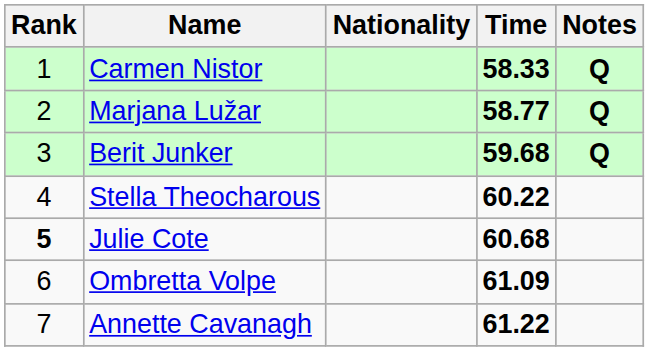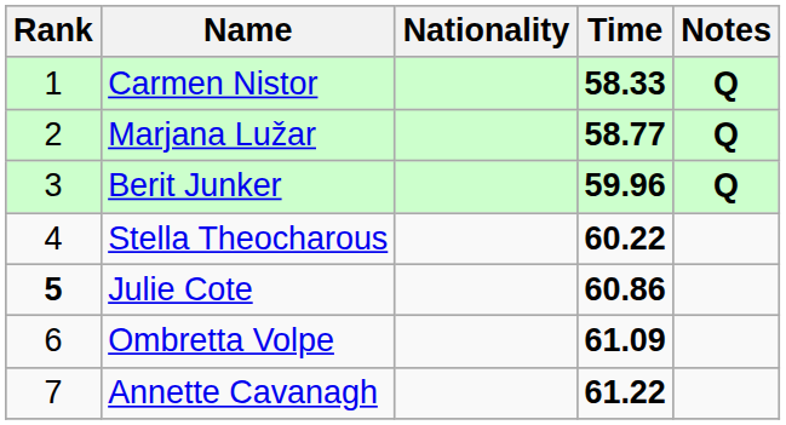 <table class="wikitable sortable" style="text-align:center">
 <tr>
 <th>Rank</th>
 <th>Name</th>
 <th>Nationality</th>
 <th>Time</th>
 <th>Notes</th>
 </tr>
 <tr bgcolor=ccffcc>
 <td>1</td>
 <td align=left><a href='#'>Carmen Nistor</a></td>
 <td align=left></td>
 <td><strong>58.33</strong></td>
 <td><strong>Q</strong></td>
 </tr>
 <tr bgcolor=ccffcc>
 <td>2</td>
 <td align=left><a href='#'>Marjana Lužar</a></td>
 <td align=left></td>
 <td><strong>58.77</strong></td>
 <td><strong>Q</strong></td>
 </tr>
 <tr bgcolor=ccffcc>
 <td>3</td>
 <td align=left><a href='#'>Berit Junker</a></td>
 <td align=left></td>
-<td><strong>59.68</strong></td>
+<td><strong>59.96</strong></td>
 <td><strong>Q</strong></td>
 </tr>
 <tr>
 <td>4</td>
 <td align=left><a href='#'>Stella Theocharous</a></td>
 <td align=left></td>
 <td><strong>60.22</strong></td>
 <td></td>
 </tr>
 <tr>
 <td><strong>5</strong></td>
 <td align=left><a href='#'>Julie Cote</a></td>
 <td align=left></td>
-<td><strong>60.68</strong></td>
+<td><strong>60.86</strong></td>
 <td></td>
 </tr>
 <tr>
 <td>6</td>
 <td align=left><a href='#'>Ombretta Volpe</a></td>
 <td align=left></td>
 <td><strong>61.09</strong></td>
 <td></td>
 </tr>
 <tr>
 <td>7</td>
 <td align=left><a href='#'>Annette Cavanagh</a></td>
 <td align=left></td>
 <td><strong>61.22</strong></td>
 <td></td>
 </tr>
 </table>
